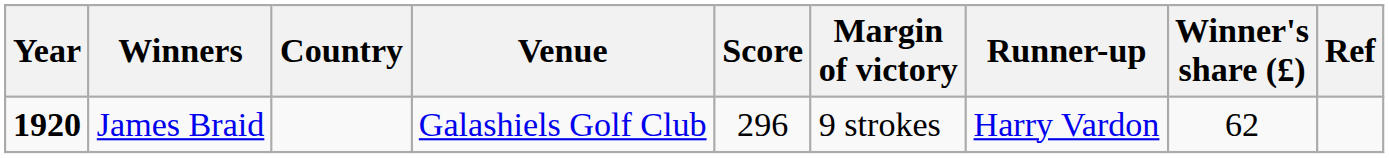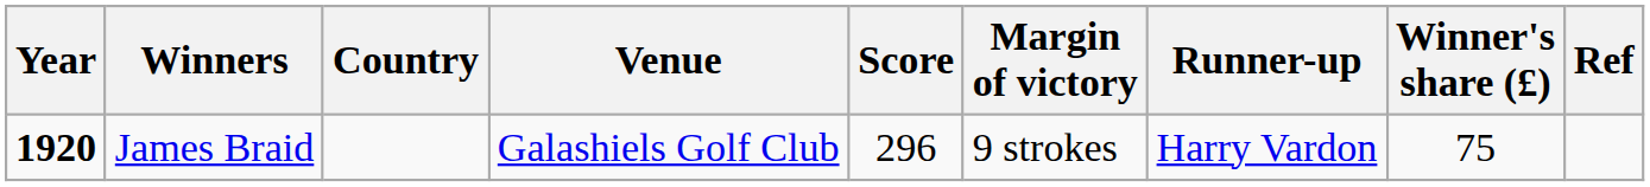 <table class="wikitable">
 <tr>
 <th>Year</th>
 <th>Winners</th>
 <th>Country</th>
 <th>Venue</th>
 <th>Score</th>
 <th>Margin<br>of victory</th>
 <th>Runner-up</th>
 <th>Winner's<br>share (£)</th>
 <th>Ref</th>
 </tr>
 <tr>
 <td><strong>1920</strong></td>
 <td><a href='#'>James Braid</a></td>
 <td></td>
 <td><a href='#'>Galashiels Golf Club</a></td>
 <td align=center>296</td>
 <td>9 strokes</td>
 <td> <a href='#'>Harry Vardon</a></td>
-<td align=center>62</td>
+<td align=center>75</td>
 <td></td>
 </tr>
 </table>
